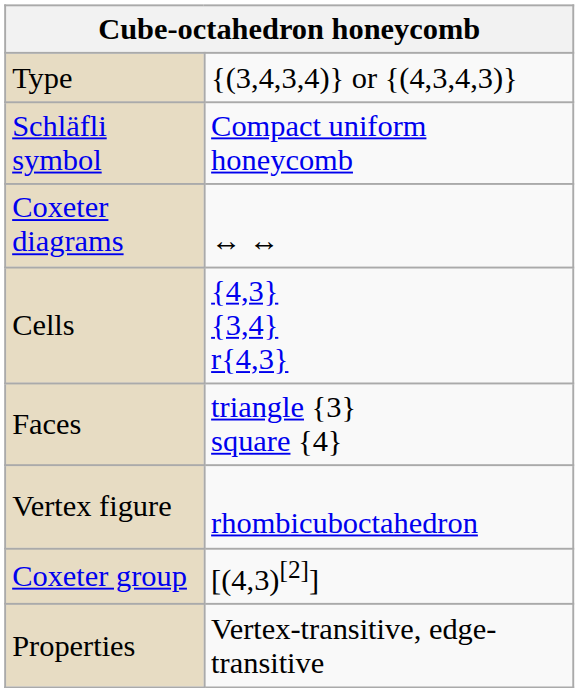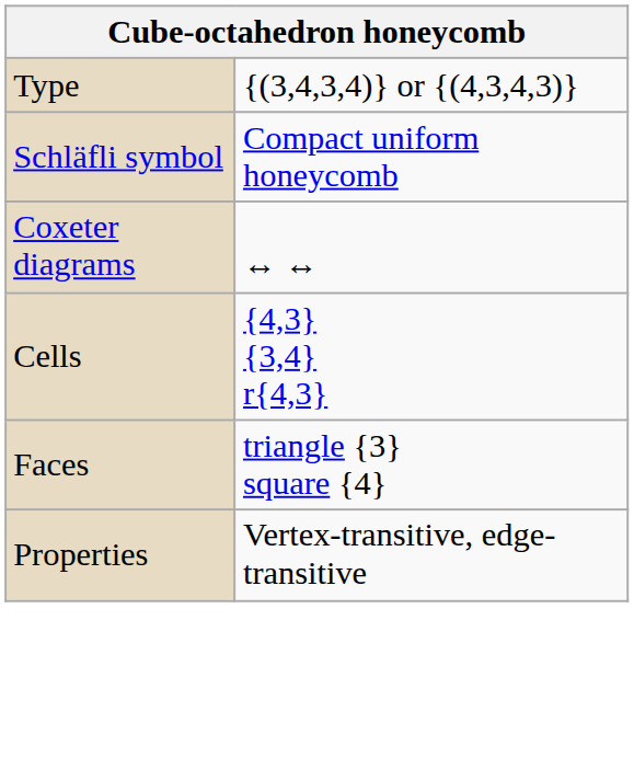 <table class="wikitable" align="right" style="margin-left:10px" width="300">
 <tr>
 <th bgcolor=#e7dcc3 colspan=2>Cube-octahedron honeycomb</th>
 </tr>
 <tr>
 <td bgcolor=#e7dcc3>Type</td>
 <td>{(3,4,3,4)} or {(4,3,4,3)}</td>
 </tr>
 <tr>
 <td bgcolor=#e7dcc3><a href='#'>Schläfli symbol</a></td>
 <td><a href='#'>Compact uniform honeycomb</a></td>
 </tr>
 <tr>
 <td bgcolor=#e7dcc3><a href='#'>Coxeter diagrams</a></td>
 <td><br> ↔  ↔ </td>
 </tr>
 <tr>
 <td bgcolor=#e7dcc3>Cells</td>
 <td><a href='#'>{4,3}</a> <br><a href='#'>{3,4}</a> <br><a href='#'>r{4,3}</a> </td>
 </tr>
 <tr>
 <td bgcolor=#e7dcc3>Faces</td>
 <td><a href='#'>triangle</a> {3}<br><a href='#'>square</a> {4}</td>
 </tr>
 <tr>
-<td bgcolor=#e7dcc3>Vertex figure</td>
-<td><br><a href='#'>rhombicuboctahedron</a></td>
-</tr>
-<tr>
-<td bgcolor=#e7dcc3><a href='#'>Coxeter group</a></td>
-<td>[(4,3)<sup>[2]</sup>]</td>
-</tr>
-<tr>
 <td bgcolor=#e7dcc3>Properties</td>
 <td>Vertex-transitive, edge-transitive</td>
 </tr>
 </table>
